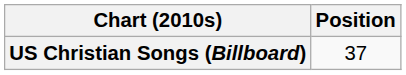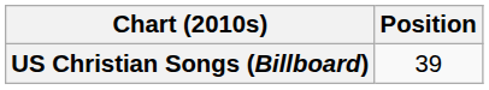 <table class="wikitable plainrowheaders" style="text-align:center">
 <tr>
 <th scope="col">Chart (2010s)</th>
 <th scope="col">Position</th>
 </tr>
 <tr>
 <th scope="row">US Christian Songs (<em>Billboard</em>)</th>
-<td>37</td>
+<td>39</td>
 </tr>
 </table>
